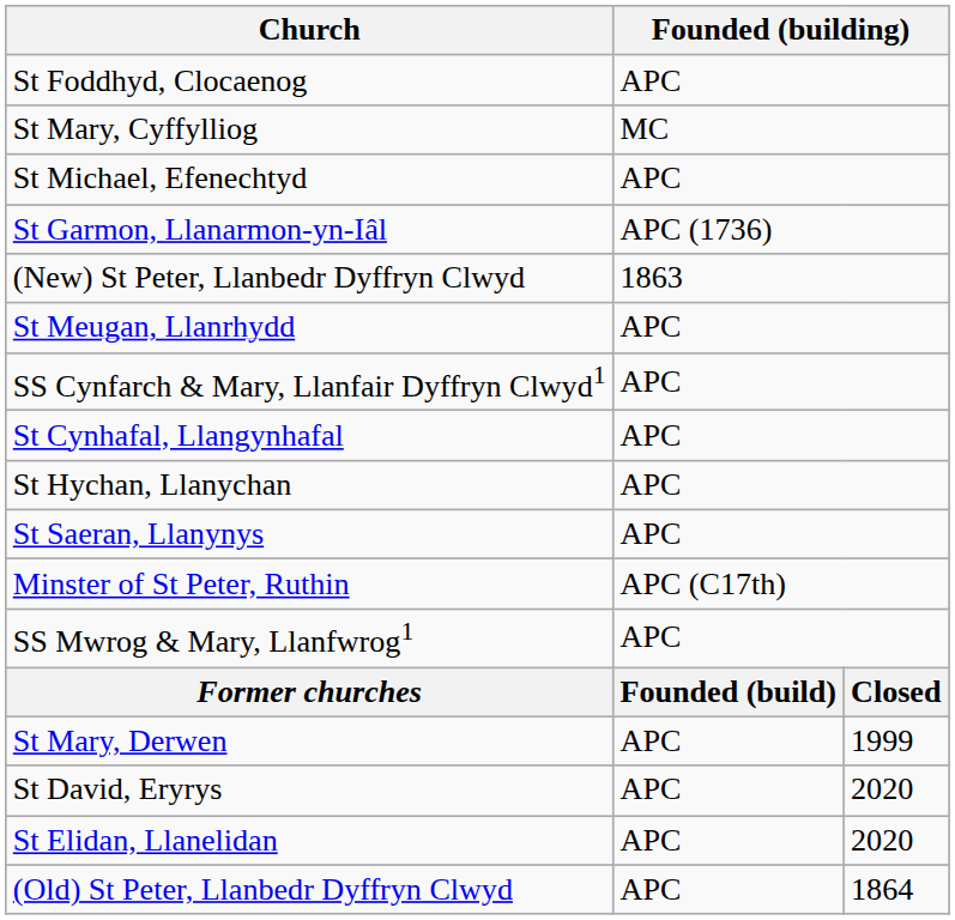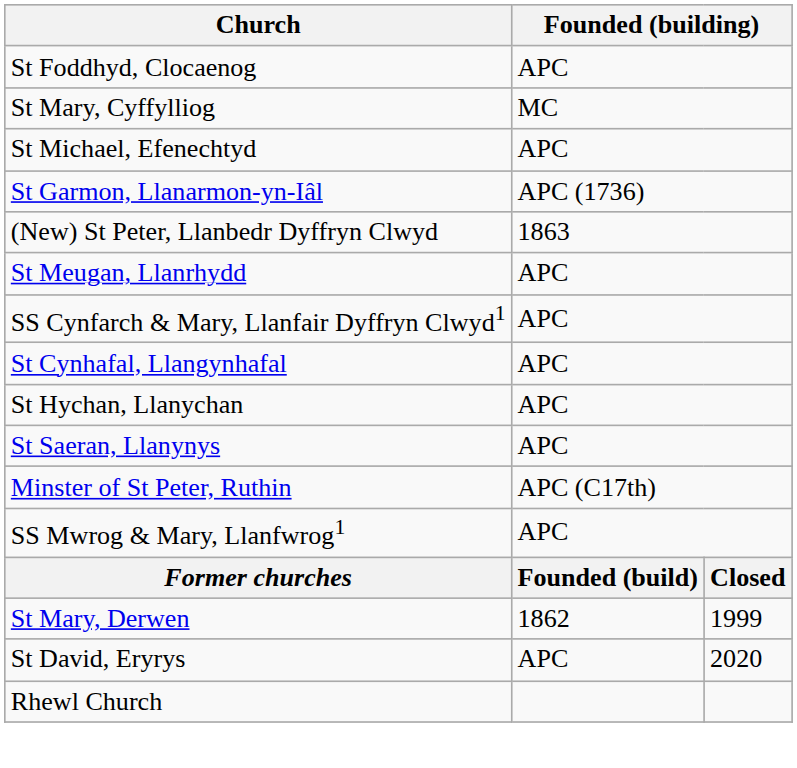 <table class="wikitable">
 <tr>
 <th>Church</th>
 <th colspan="2">Founded (building)</th>
 </tr>
 <tr>
 <td>St Foddhyd, Clocaenog</td>
 <td colspan="2">APC</td>
 </tr>
 <tr>
 <td>St Mary, Cyffylliog</td>
 <td colspan="2">MC</td>
 </tr>
 <tr>
 <td>St Michael, Efenechtyd</td>
 <td colspan="2">APC</td>
 </tr>
 <tr>
 <td><a href='#'>St Garmon, Llanarmon-yn-Iâl</a></td>
 <td colspan="2">APC (1736)</td>
 </tr>
 <tr>
 <td>(New) St Peter, Llanbedr Dyffryn Clwyd</td>
 <td colspan="2">1863</td>
 </tr>
 <tr>
 <td><a href='#'>St Meugan, Llanrhydd</a></td>
 <td colspan="2">APC</td>
 </tr>
 <tr>
 <td>SS Cynfarch & Mary, Llanfair Dyffryn Clwyd<sup>1</sup></td>
 <td colspan="2">APC</td>
 </tr>
 <tr>
 <td><a href='#'>St Cynhafal, Llangynhafal</a></td>
 <td colspan="2">APC</td>
 </tr>
 <tr>
 <td>St Hychan, Llanychan</td>
 <td colspan="2">APC</td>
 </tr>
 <tr>
 <td><a href='#'>St Saeran, Llanynys</a></td>
 <td colspan="2">APC</td>
 </tr>
 <tr>
 <td><a href='#'>Minster of St Peter, Ruthin</a></td>
 <td colspan="2">APC (C17th)</td>
 </tr>
 <tr>
 <td>SS Mwrog & Mary, Llanfwrog<sup>1</sup></td>
 <td colspan="2">APC</td>
 </tr>
 <tr>
 <th><em>Former churches</em></th>
 <th>Founded (build)</th>
 <th>Closed</th>
 </tr>
 <tr>
 <td><a href='#'>St Mary, Derwen</a></td>
-<td>APC</td>
+<td>1862</td>
 <td>1999</td>
 </tr>
 <tr>
 <td>St David, Eryrys</td>
 <td>APC</td>
 <td>2020</td>
 </tr>
 <tr>
-<td><a href='#'>St Elidan, Llanelidan</a></td>
-<td>APC</td>
-<td>2020</td>
-</tr>
-<tr>
-<td><a href='#'>(Old) St Peter, Llanbedr Dyffryn Clwyd</a></td>
-<td>APC</td>
-<td>1864</td>
+<td>Rhewl Church</td>
+<td></td>
+<td></td>
 </tr>
 </table>
